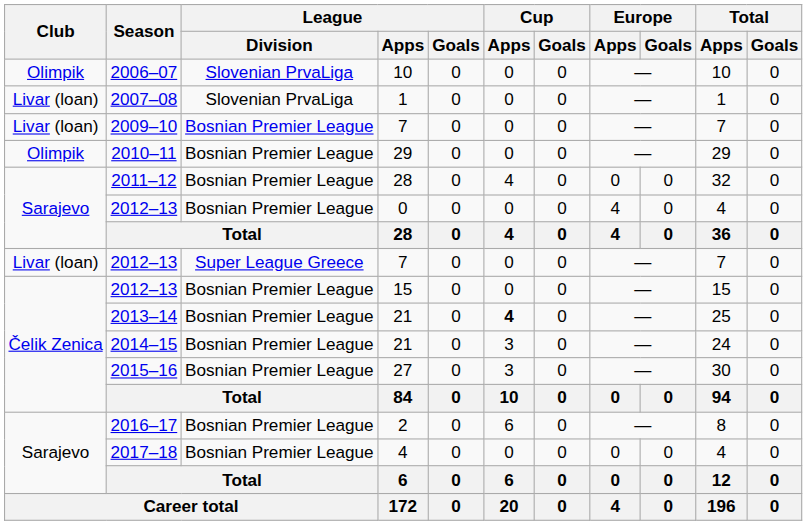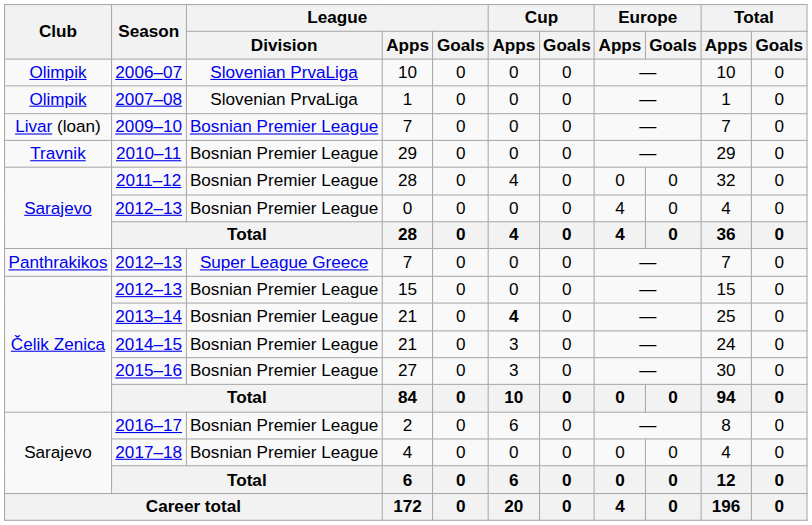 <table class="wikitable" style="text-align: center;">
 <tr>
 <th rowspan="2">Club</th>
 <th rowspan="2">Season</th>
 <th colspan="3">League</th>
 <th colspan="2">Cup</th>
 <th colspan="2">Europe</th>
 <th colspan="2">Total</th>
 </tr>
 <tr>
 <th>Division</th>
 <th>Apps</th>
 <th>Goals</th>
 <th>Apps</th>
 <th>Goals</th>
 <th>Apps</th>
 <th>Goals</th>
 <th>Apps</th>
 <th>Goals</th>
 </tr>
 <tr>
 <td><a href='#'>Olimpik</a></td>
 <td><a href='#'>2006–07</a></td>
 <td><a href='#'>Slovenian PrvaLiga</a></td>
 <td>10</td>
 <td>0</td>
 <td>0</td>
 <td>0</td>
 <td colspan="2">—</td>
 <td>10</td>
 <td>0</td>
 </tr>
 <tr>
-<td><a href='#'>Livar</a> (loan)</td>
+<td><a href='#'>Olimpik</a></td>
 <td><a href='#'>2007–08</a></td>
 <td>Slovenian PrvaLiga</td>
 <td>1</td>
 <td>0</td>
 <td>0</td>
 <td>0</td>
 <td colspan="2">—</td>
 <td>1</td>
 <td>0</td>
 </tr>
 <tr>
 <td><a href='#'>Livar</a> (loan)</td>
 <td><a href='#'>2009–10</a></td>
 <td><a href='#'>Bosnian Premier League</a></td>
 <td>7</td>
 <td>0</td>
 <td>0</td>
 <td>0</td>
 <td colspan="2">—</td>
 <td>7</td>
 <td>0</td>
 </tr>
 <tr>
-<td><a href='#'>Olimpik</a></td>
+<td><a href='#'>Travnik</a></td>
 <td><a href='#'>2010–11</a></td>
 <td>Bosnian Premier League</td>
 <td>29</td>
 <td>0</td>
 <td>0</td>
 <td>0</td>
 <td colspan="2">—</td>
 <td>29</td>
 <td>0</td>
 </tr>
 <tr>
 <td rowspan="3"><a href='#'>Sarajevo</a></td>
 <td><a href='#'>2011–12</a></td>
 <td>Bosnian Premier League</td>
 <td>28</td>
 <td>0</td>
 <td>4</td>
 <td>0</td>
 <td>0</td>
 <td>0</td>
 <td>32</td>
 <td>0</td>
 </tr>
 <tr>
 <td><a href='#'>2012–13</a></td>
 <td>Bosnian Premier League</td>
 <td>0</td>
 <td>0</td>
 <td>0</td>
 <td>0</td>
 <td>4</td>
 <td>0</td>
 <td>4</td>
 <td>0</td>
 </tr>
 <tr>
 <th colspan="2">Total</th>
 <th>28</th>
 <th>0</th>
 <th>4</th>
 <th>0</th>
 <th>4</th>
 <th>0</th>
 <th>36</th>
 <th>0</th>
 </tr>
 <tr>
-<td><a href='#'>Livar</a> (loan)</td>
+<td><a href='#'>Panthrakikos</a></td>
 <td><a href='#'>2012–13</a></td>
 <td><a href='#'>Super League Greece</a></td>
 <td>7</td>
 <td>0</td>
 <td>0</td>
 <td>0</td>
 <td colspan="2">—</td>
 <td>7</td>
 <td>0</td>
 </tr>
 <tr>
 <td rowspan="5"><a href='#'>Čelik Zenica</a></td>
 <td><a href='#'>2012–13</a></td>
 <td>Bosnian Premier League</td>
 <td>15</td>
 <td>0</td>
 <td>0</td>
 <td>0</td>
 <td colspan="2">—</td>
 <td>15</td>
 <td>0</td>
 </tr>
 <tr>
 <td><a href='#'>2013–14</a></td>
 <td>Bosnian Premier League</td>
 <td>21</td>
 <td>0</td>
 <td><strong>4</strong></td>
 <td>0</td>
 <td colspan="2">—</td>
 <td>25</td>
 <td>0</td>
 </tr>
 <tr>
 <td><a href='#'>2014–15</a></td>
 <td>Bosnian Premier League</td>
 <td>21</td>
 <td>0</td>
 <td>3</td>
 <td>0</td>
 <td colspan="2">—</td>
 <td>24</td>
 <td>0</td>
 </tr>
 <tr>
 <td><a href='#'>2015–16</a></td>
 <td>Bosnian Premier League</td>
 <td>27</td>
 <td>0</td>
 <td>3</td>
 <td>0</td>
 <td colspan="2">—</td>
 <td>30</td>
 <td>0</td>
 </tr>
 <tr>
 <th colspan="2">Total</th>
 <th>84</th>
 <th>0</th>
 <th>10</th>
 <th>0</th>
 <th>0</th>
 <th>0</th>
 <th>94</th>
 <th>0</th>
 </tr>
 <tr>
 <td rowspan="3">Sarajevo</td>
 <td><a href='#'>2016–17</a></td>
 <td>Bosnian Premier League</td>
 <td>2</td>
 <td>0</td>
 <td>6</td>
 <td>0</td>
 <td colspan="2">—</td>
 <td>8</td>
 <td>0</td>
 </tr>
 <tr>
 <td><a href='#'>2017–18</a></td>
 <td>Bosnian Premier League</td>
 <td>4</td>
 <td>0</td>
 <td>0</td>
 <td>0</td>
 <td>0</td>
 <td>0</td>
 <td>4</td>
 <td>0</td>
 </tr>
 <tr>
 <th colspan="2">Total</th>
 <th>6</th>
 <th>0</th>
 <th>6</th>
 <th>0</th>
 <th>0</th>
 <th>0</th>
 <th>12</th>
 <th>0</th>
 </tr>
 <tr>
 <th colspan="3">Career total</th>
 <th>172</th>
 <th>0</th>
 <th>20</th>
 <th>0</th>
 <th>4</th>
 <th>0</th>
 <th>196</th>
 <th>0</th>
 </tr>
 </table>
